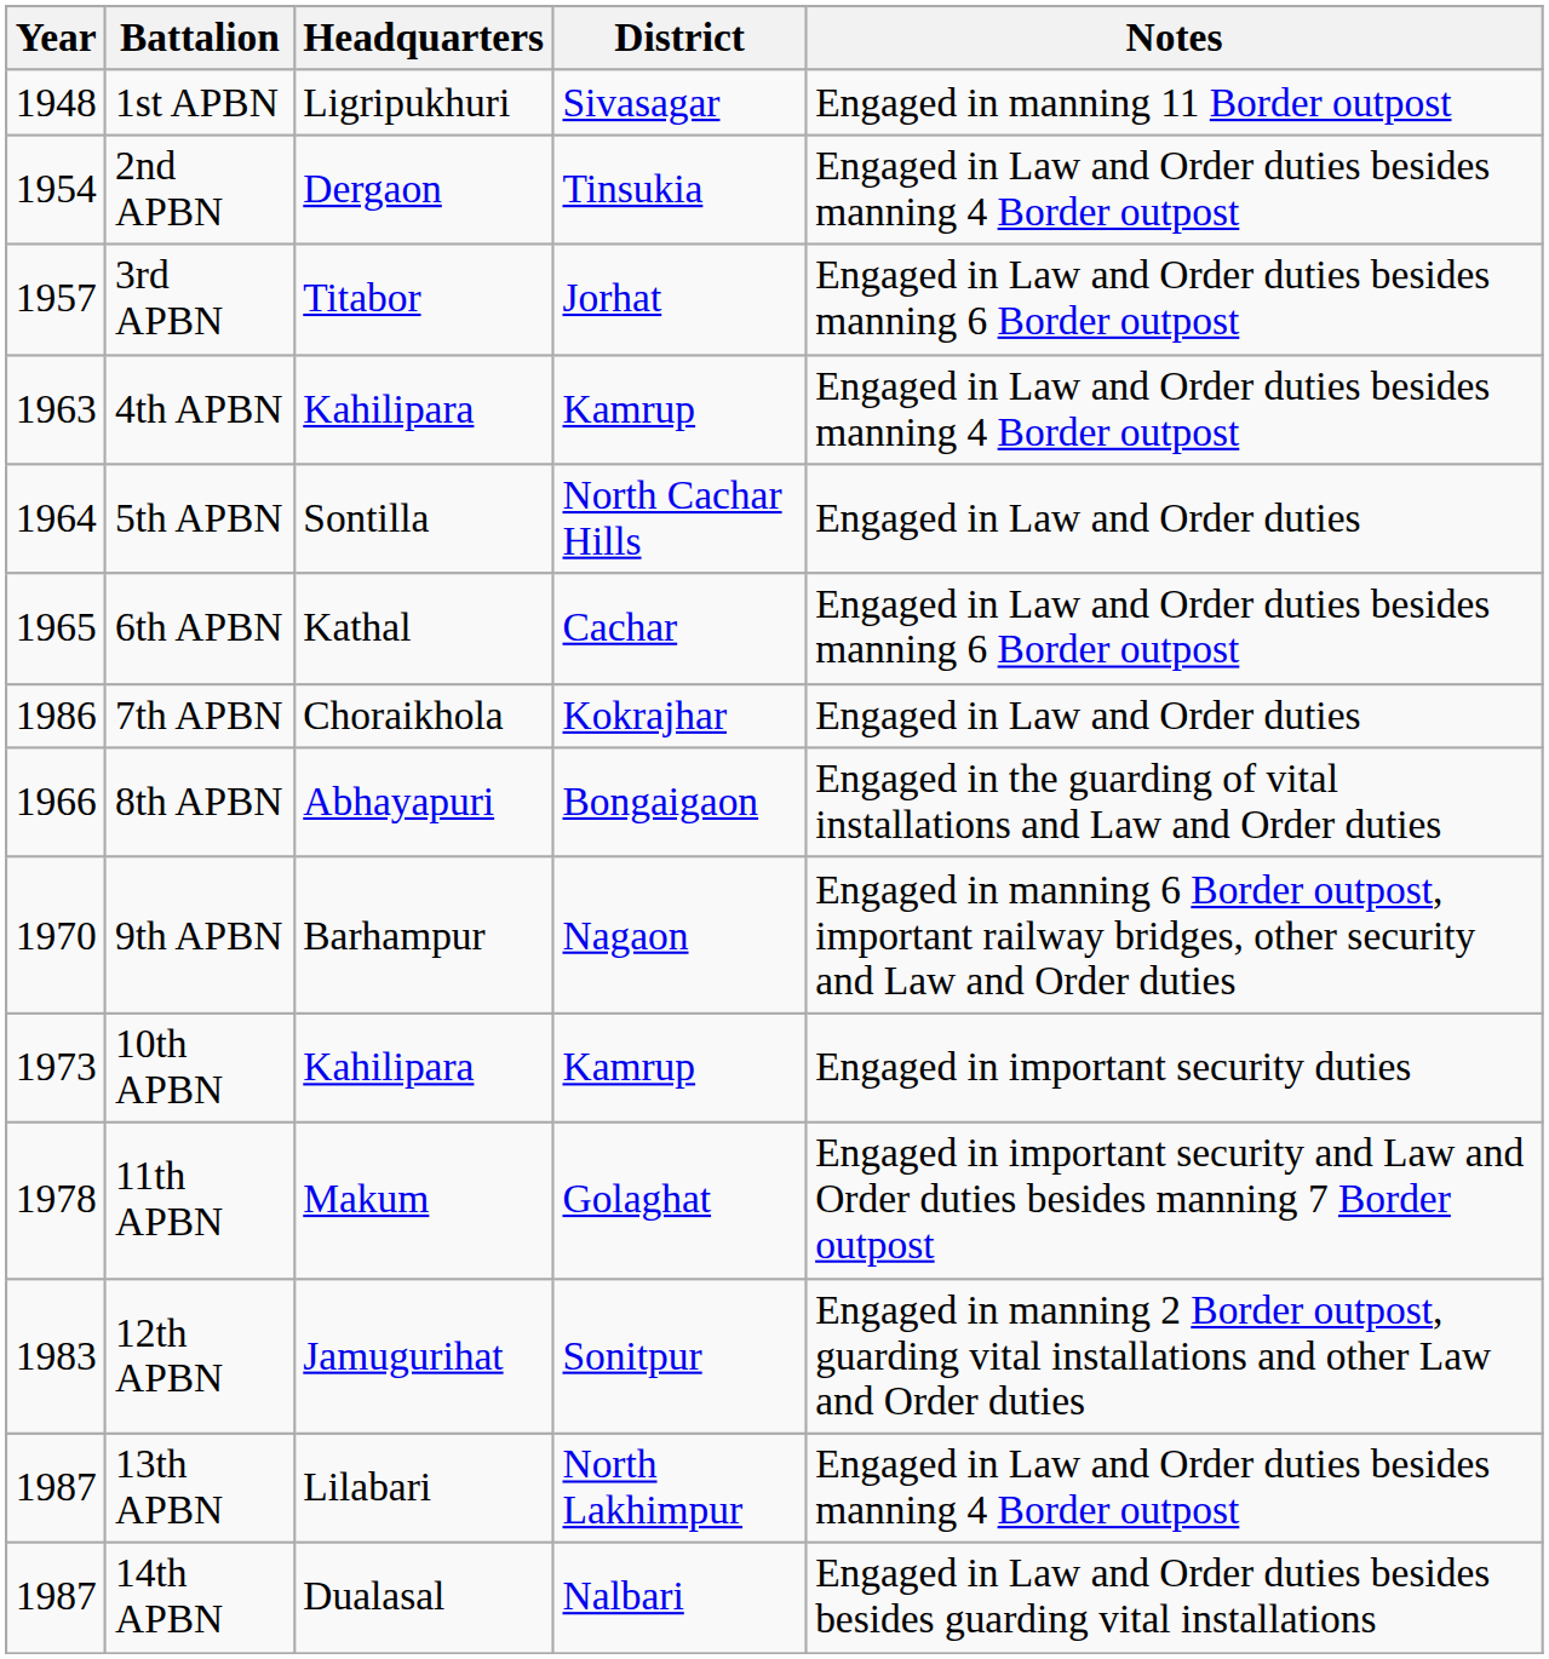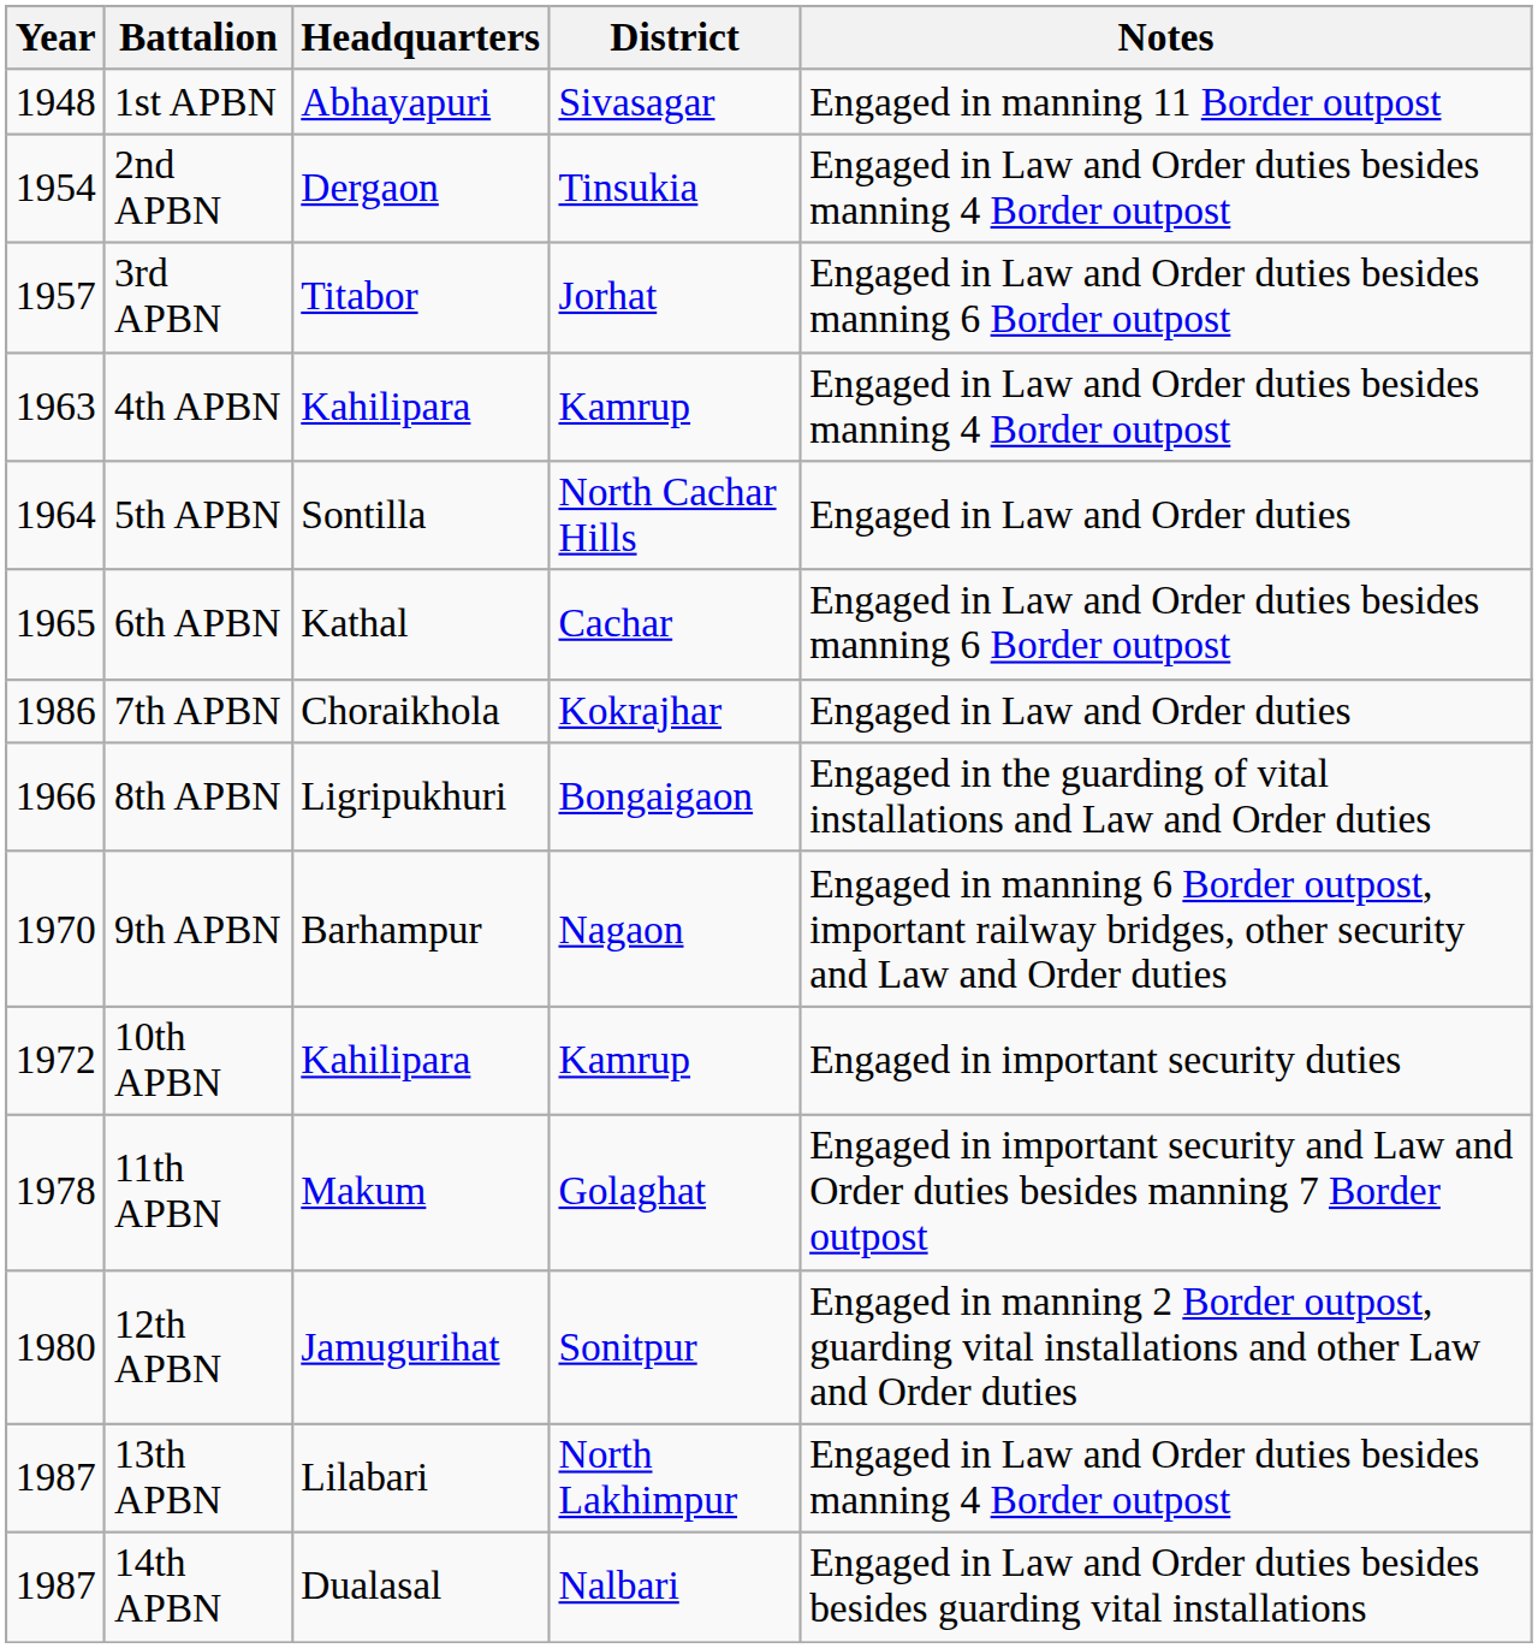 <table class="wikitable sortable">
 <tr>
 <th>Year</th>
 <th>Battalion</th>
 <th>Headquarters</th>
 <th>District</th>
 <th>Notes</th>
 </tr>
 <tr>
 <td>1948</td>
 <td>1st APBN</td>
-<td>Ligripukhuri</td>
+<td><a href='#'>Abhayapuri</a></td>
 <td><a href='#'>Sivasagar</a></td>
 <td>Engaged in manning 11 <a href='#'>Border outpost</a></td>
 </tr>
 <tr>
 <td>1954</td>
 <td>2nd APBN</td>
 <td><a href='#'>Dergaon</a></td>
 <td><a href='#'>Tinsukia</a></td>
 <td>Engaged in Law and Order duties besides manning 4 <a href='#'>Border outpost</a></td>
 </tr>
 <tr>
 <td>1957</td>
 <td>3rd APBN</td>
 <td><a href='#'>Titabor</a></td>
 <td><a href='#'>Jorhat</a></td>
 <td>Engaged in Law and Order duties besides manning 6 <a href='#'>Border outpost</a></td>
 </tr>
 <tr>
 <td>1963</td>
 <td>4th APBN</td>
 <td><a href='#'>Kahilipara</a></td>
 <td><a href='#'>Kamrup</a></td>
 <td>Engaged in Law and Order duties besides manning 4 <a href='#'>Border outpost</a></td>
 </tr>
 <tr>
 <td>1964</td>
 <td>5th APBN</td>
 <td>Sontilla</td>
 <td><a href='#'>North Cachar Hills</a></td>
 <td>Engaged in Law and Order duties</td>
 </tr>
 <tr>
 <td>1965</td>
 <td>6th APBN</td>
 <td>Kathal</td>
 <td><a href='#'>Cachar</a></td>
 <td>Engaged in Law and Order duties besides manning 6 <a href='#'>Border outpost</a></td>
 </tr>
 <tr>
 <td>1986</td>
 <td>7th APBN</td>
 <td>Choraikhola</td>
 <td><a href='#'>Kokrajhar</a></td>
 <td>Engaged in Law and Order duties</td>
 </tr>
 <tr>
 <td>1966</td>
 <td>8th APBN</td>
-<td><a href='#'>Abhayapuri</a></td>
+<td>Ligripukhuri</td>
 <td><a href='#'>Bongaigaon</a></td>
 <td>Engaged in the guarding of vital installations and Law and Order duties</td>
 </tr>
 <tr>
 <td>1970</td>
 <td>9th APBN</td>
 <td>Barhampur</td>
 <td><a href='#'>Nagaon</a></td>
 <td>Engaged in manning 6 <a href='#'>Border outpost</a>, important railway bridges, other security and Law and Order duties</td>
 </tr>
 <tr>
-<td>1973</td>
+<td>1972</td>
 <td>10th APBN</td>
 <td><a href='#'>Kahilipara</a></td>
 <td><a href='#'>Kamrup</a></td>
 <td>Engaged in important security duties</td>
 </tr>
 <tr>
 <td>1978</td>
 <td>11th APBN</td>
 <td><a href='#'>Makum</a></td>
 <td><a href='#'>Golaghat</a></td>
 <td>Engaged in important security and Law and Order duties besides manning 7 <a href='#'>Border outpost</a></td>
 </tr>
 <tr>
-<td>1983</td>
+<td>1980</td>
 <td>12th APBN</td>
 <td><a href='#'>Jamugurihat</a></td>
 <td><a href='#'>Sonitpur</a></td>
 <td>Engaged in manning 2 <a href='#'>Border outpost</a>, guarding vital installations and other Law and Order duties</td>
 </tr>
 <tr>
 <td>1987</td>
 <td>13th APBN</td>
 <td>Lilabari</td>
 <td><a href='#'>North Lakhimpur</a></td>
 <td>Engaged in Law and Order duties besides manning 4 <a href='#'>Border outpost</a></td>
 </tr>
 <tr>
 <td>1987</td>
 <td>14th APBN</td>
 <td>Dualasal</td>
 <td><a href='#'>Nalbari</a></td>
 <td>Engaged in Law and Order duties besides besides guarding vital installations</td>
 </tr>
 <tr>
 </tr>
 </table>
